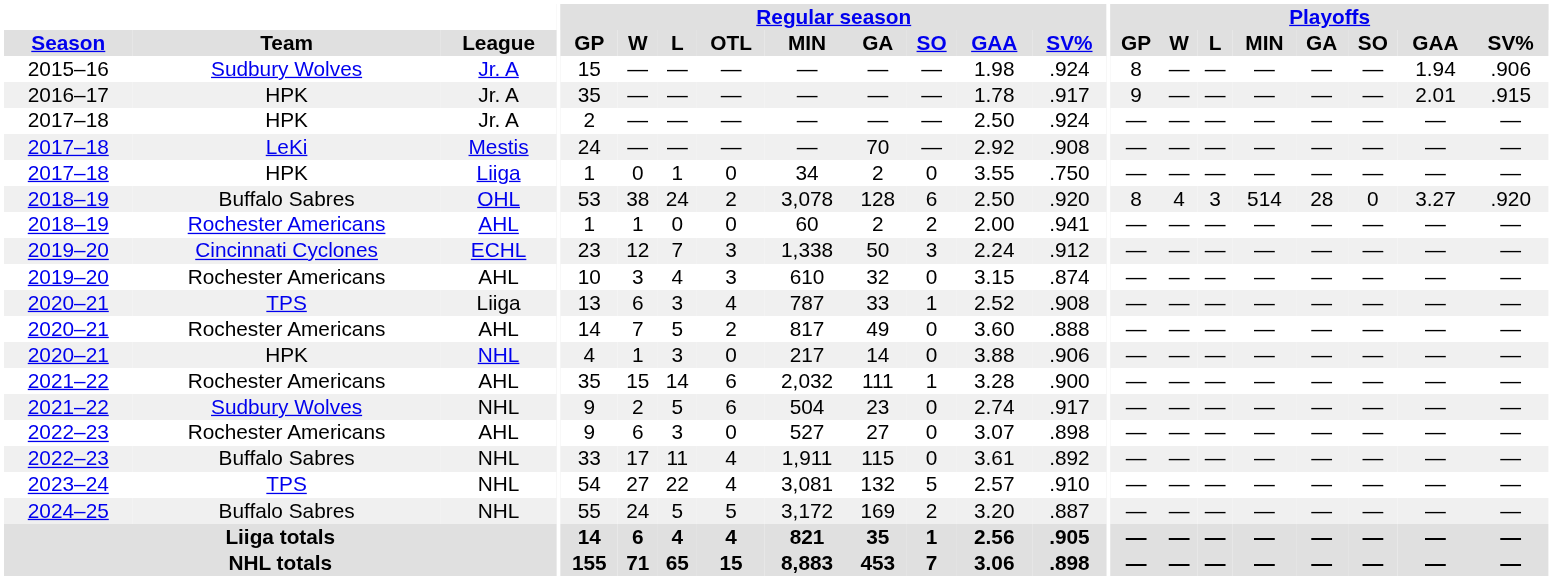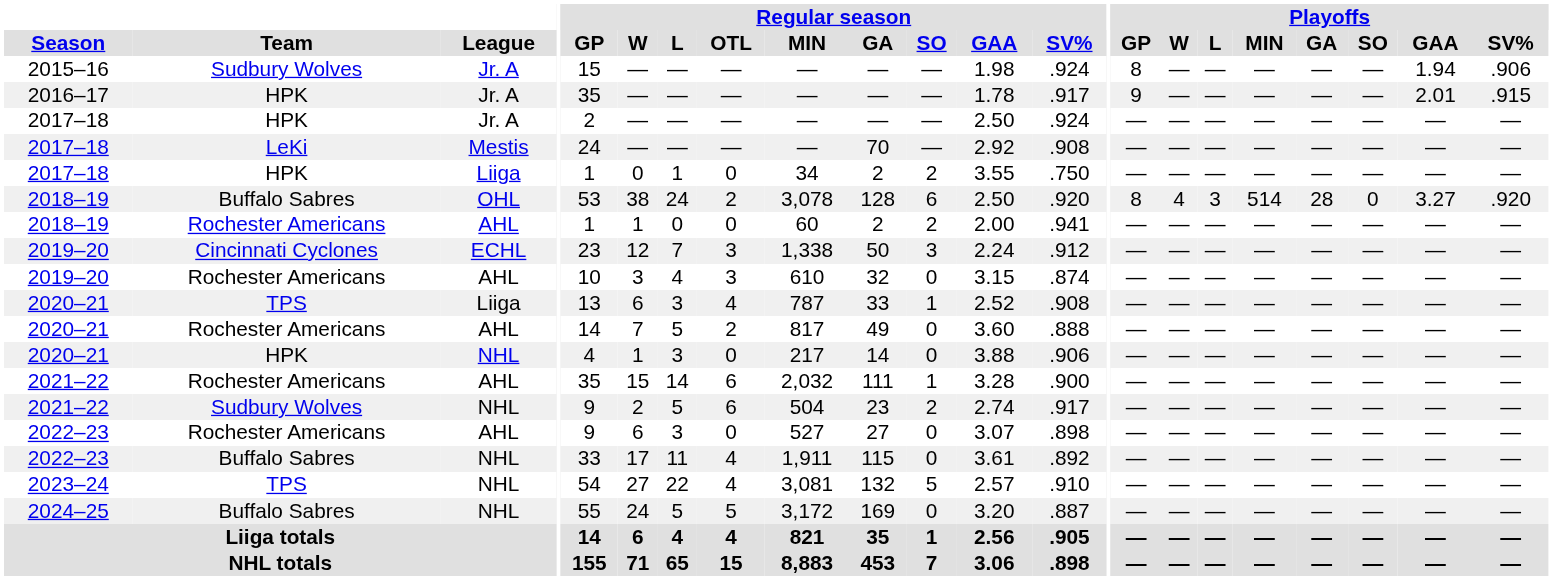 <table border="0" cellpadding="1" cellspacing="0" style="width:75%; text-align:center;">
 <tr bgcolor="#e0e0e0">
 <th colspan="3" bgcolor="#ffffff"></th>
 <th rowspan="99" bgcolor="#ffffff"></th>
 <th colspan="9" bgcolor="#e0e0e0"><a href='#'>Regular season</a></th>
 <th rowspan="99" bgcolor="#ffffff"></th>
 <th colspan="8" bgcolor="#e0e0e0"><a href='#'>Playoffs</a></th>
 </tr>
 <tr bgcolor="#e0e0e0">
 <th><a href='#'>Season</a></th>
 <th>Team</th>
 <th>League</th>
 <th>GP</th>
 <th>W</th>
 <th>L</th>
 <th>OTL</th>
 <th>MIN</th>
 <th>GA</th>
 <th><a href='#'>SO</a></th>
 <th><a href='#'>GAA</a></th>
 <th><a href='#'>SV%</a></th>
 <th>GP</th>
 <th>W</th>
 <th>L</th>
 <th>MIN</th>
 <th>GA</th>
 <th>SO</th>
 <th>GAA</th>
 <th>SV%</th>
 </tr>
 <tr>
 <td>2015–16</td>
 <td><a href='#'>Sudbury Wolves</a></td>
 <td><a href='#'>Jr. A</a></td>
 <td>15</td>
 <td>—</td>
 <td>—</td>
 <td>—</td>
 <td>—</td>
 <td>—</td>
 <td>—</td>
 <td>1.98</td>
 <td>.924</td>
 <td>8</td>
 <td>—</td>
 <td>—</td>
 <td>—</td>
 <td>—</td>
 <td>—</td>
 <td>1.94</td>
 <td>.906</td>
 </tr>
 <tr bgcolor="#f0f0f0">
 <td>2016–17</td>
 <td>HPK</td>
 <td>Jr. A</td>
 <td>35</td>
 <td>—</td>
 <td>—</td>
 <td>—</td>
 <td>—</td>
 <td>—</td>
 <td>—</td>
 <td>1.78</td>
 <td>.917</td>
 <td>9</td>
 <td>—</td>
 <td>—</td>
 <td>—</td>
 <td>—</td>
 <td>—</td>
 <td>2.01</td>
 <td>.915</td>
 </tr>
 <tr>
 <td>2017–18</td>
 <td>HPK</td>
 <td>Jr. A</td>
 <td>2</td>
 <td>—</td>
 <td>—</td>
 <td>—</td>
 <td>—</td>
 <td>—</td>
 <td>—</td>
 <td>2.50</td>
 <td>.924</td>
 <td>—</td>
 <td>—</td>
 <td>—</td>
 <td>—</td>
 <td>—</td>
 <td>—</td>
 <td>—</td>
 <td>—</td>
 </tr>
 <tr bgcolor="#f0f0f0">
 <td><a href='#'>2017–18</a></td>
 <td><a href='#'>LeKi</a></td>
 <td><a href='#'>Mestis</a></td>
 <td>24</td>
 <td>—</td>
 <td>—</td>
 <td>—</td>
 <td>—</td>
 <td>70</td>
 <td>—</td>
 <td>2.92</td>
 <td>.908</td>
 <td>—</td>
 <td>—</td>
 <td>—</td>
 <td>—</td>
 <td>—</td>
 <td>—</td>
 <td>—</td>
 <td>—</td>
 </tr>
 <tr>
 <td><a href='#'>2017–18</a></td>
 <td>HPK</td>
 <td><a href='#'>Liiga</a></td>
 <td>1</td>
 <td>0</td>
 <td>1</td>
 <td>0</td>
 <td>34</td>
 <td>2</td>
-<td>0</td>
+<td>2</td>
 <td>3.55</td>
 <td>.750</td>
 <td>—</td>
 <td>—</td>
 <td>—</td>
 <td>—</td>
 <td>—</td>
 <td>—</td>
 <td>—</td>
 <td>—</td>
 </tr>
 <tr bgcolor="#f0f0f0">
 <td><a href='#'>2018–19</a></td>
 <td>Buffalo Sabres</td>
 <td><a href='#'>OHL</a></td>
 <td>53</td>
 <td>38</td>
 <td>24</td>
 <td>2</td>
 <td>3,078</td>
 <td>128</td>
 <td>6</td>
 <td>2.50</td>
 <td>.920</td>
 <td>8</td>
 <td>4</td>
 <td>3</td>
 <td>514</td>
 <td>28</td>
 <td>0</td>
 <td>3.27</td>
 <td>.920</td>
 </tr>
 <tr>
 <td><a href='#'>2018–19</a></td>
 <td><a href='#'>Rochester Americans</a></td>
 <td><a href='#'>AHL</a></td>
 <td>1</td>
 <td>1</td>
 <td>0</td>
 <td>0</td>
 <td>60</td>
 <td>2</td>
 <td>2</td>
 <td>2.00</td>
 <td>.941</td>
 <td>—</td>
 <td>—</td>
 <td>—</td>
 <td>—</td>
 <td>—</td>
 <td>—</td>
 <td>—</td>
 <td>—</td>
 </tr>
 <tr bgcolor="#f0f0f0">
 <td><a href='#'>2019–20</a></td>
 <td><a href='#'>Cincinnati Cyclones</a></td>
 <td><a href='#'>ECHL</a></td>
 <td>23</td>
 <td>12</td>
 <td>7</td>
 <td>3</td>
 <td>1,338</td>
 <td>50</td>
 <td>3</td>
 <td>2.24</td>
 <td>.912</td>
 <td>—</td>
 <td>—</td>
 <td>—</td>
 <td>—</td>
 <td>—</td>
 <td>—</td>
 <td>—</td>
 <td>—</td>
 </tr>
 <tr>
 <td><a href='#'>2019–20</a></td>
 <td>Rochester Americans</td>
 <td>AHL</td>
 <td>10</td>
 <td>3</td>
 <td>4</td>
 <td>3</td>
 <td>610</td>
 <td>32</td>
 <td>0</td>
 <td>3.15</td>
 <td>.874</td>
 <td>—</td>
 <td>—</td>
 <td>—</td>
 <td>—</td>
 <td>—</td>
 <td>—</td>
 <td>—</td>
 <td>—</td>
 </tr>
 <tr bgcolor="#f0f0f0">
 <td><a href='#'>2020–21</a></td>
 <td><a href='#'>TPS</a></td>
 <td>Liiga</td>
 <td>13</td>
 <td>6</td>
 <td>3</td>
 <td>4</td>
 <td>787</td>
 <td>33</td>
 <td>1</td>
 <td>2.52</td>
 <td>.908</td>
 <td>—</td>
 <td>—</td>
 <td>—</td>
 <td>—</td>
 <td>—</td>
 <td>—</td>
 <td>—</td>
 <td>—</td>
 </tr>
 <tr>
 <td><a href='#'>2020–21</a></td>
 <td>Rochester Americans</td>
 <td>AHL</td>
 <td>14</td>
 <td>7</td>
 <td>5</td>
 <td>2</td>
 <td>817</td>
 <td>49</td>
 <td>0</td>
 <td>3.60</td>
 <td>.888</td>
 <td>—</td>
 <td>—</td>
 <td>—</td>
 <td>—</td>
 <td>—</td>
 <td>—</td>
 <td>—</td>
 <td>—</td>
 </tr>
 <tr bgcolor="#f0f0f0">
 <td><a href='#'>2020–21</a></td>
 <td>HPK</td>
 <td><a href='#'>NHL</a></td>
 <td>4</td>
 <td>1</td>
 <td>3</td>
 <td>0</td>
 <td>217</td>
 <td>14</td>
 <td>0</td>
 <td>3.88</td>
 <td>.906</td>
 <td>—</td>
 <td>—</td>
 <td>—</td>
 <td>—</td>
 <td>—</td>
 <td>—</td>
 <td>—</td>
 <td>—</td>
 </tr>
 <tr>
 <td><a href='#'>2021–22</a></td>
 <td>Rochester Americans</td>
 <td>AHL</td>
 <td>35</td>
 <td>15</td>
 <td>14</td>
 <td>6</td>
 <td>2,032</td>
 <td>111</td>
 <td>1</td>
 <td>3.28</td>
 <td>.900</td>
 <td>—</td>
 <td>—</td>
 <td>—</td>
 <td>—</td>
 <td>—</td>
 <td>—</td>
 <td>—</td>
 <td>—</td>
 </tr>
 <tr bgcolor="#f0f0f0">
 <td><a href='#'>2021–22</a></td>
 <td><a href='#'>Sudbury Wolves</a></td>
 <td>NHL</td>
 <td>9</td>
 <td>2</td>
 <td>5</td>
 <td>6</td>
 <td>504</td>
 <td>23</td>
-<td>0</td>
+<td>2</td>
 <td>2.74</td>
 <td>.917</td>
 <td>—</td>
 <td>—</td>
 <td>—</td>
 <td>—</td>
 <td>—</td>
 <td>—</td>
 <td>—</td>
 <td>—</td>
 </tr>
 <tr>
 <td><a href='#'>2022–23</a></td>
 <td>Rochester Americans</td>
 <td>AHL</td>
 <td>9</td>
 <td>6</td>
 <td>3</td>
 <td>0</td>
 <td>527</td>
 <td>27</td>
 <td>0</td>
 <td>3.07</td>
 <td>.898</td>
 <td>—</td>
 <td>—</td>
 <td>—</td>
 <td>—</td>
 <td>—</td>
 <td>—</td>
 <td>—</td>
 <td>—</td>
 </tr>
 <tr bgcolor="#f0f0f0">
 <td><a href='#'>2022–23</a></td>
 <td>Buffalo Sabres</td>
 <td>NHL</td>
 <td>33</td>
 <td>17</td>
 <td>11</td>
 <td>4</td>
 <td>1,911</td>
 <td>115</td>
 <td>0</td>
 <td>3.61</td>
 <td>.892</td>
 <td>—</td>
 <td>—</td>
 <td>—</td>
 <td>—</td>
 <td>—</td>
 <td>—</td>
 <td>—</td>
 <td>—</td>
 </tr>
 <tr>
 <td><a href='#'>2023–24</a></td>
 <td><a href='#'>TPS</a></td>
 <td>NHL</td>
 <td>54</td>
 <td>27</td>
 <td>22</td>
 <td>4</td>
 <td>3,081</td>
 <td>132</td>
 <td>5</td>
 <td>2.57</td>
 <td>.910</td>
 <td>—</td>
 <td>—</td>
 <td>—</td>
 <td>—</td>
 <td>—</td>
 <td>—</td>
 <td>—</td>
 <td>—</td>
 </tr>
 <tr bgcolor="#f0f0f0">
 <td><a href='#'>2024–25</a></td>
 <td>Buffalo Sabres</td>
 <td>NHL</td>
 <td>55</td>
 <td>24</td>
 <td>5</td>
 <td>5</td>
 <td>3,172</td>
 <td>169</td>
-<td>2</td>
+<td>0</td>
 <td>3.20</td>
 <td>.887</td>
 <td>—</td>
 <td>—</td>
 <td>—</td>
 <td>—</td>
 <td>—</td>
 <td>—</td>
 <td>—</td>
 <td>—</td>
 </tr>
 <tr bgcolor="#e0e0e0">
 <th colspan="3">Liiga totals</th>
 <th>14</th>
 <th>6</th>
 <th>4</th>
 <th>4</th>
 <th>821</th>
 <th>35</th>
 <th>1</th>
 <th>2.56</th>
 <th>.905</th>
 <th>—</th>
 <th>—</th>
 <th>—</th>
 <th>—</th>
 <th>—</th>
 <th>—</th>
 <th>—</th>
 <th>—</th>
 </tr>
 <tr bgcolor="#e0e0e0">
 <th colspan="3">NHL totals</th>
 <th>155</th>
 <th>71</th>
 <th>65</th>
 <th>15</th>
 <th>8,883</th>
 <th>453</th>
 <th>7</th>
 <th>3.06</th>
 <th>.898</th>
 <th>—</th>
 <th>—</th>
 <th>—</th>
 <th>—</th>
 <th>—</th>
 <th>—</th>
 <th>—</th>
 <th>—</th>
 </tr>
 </table>
